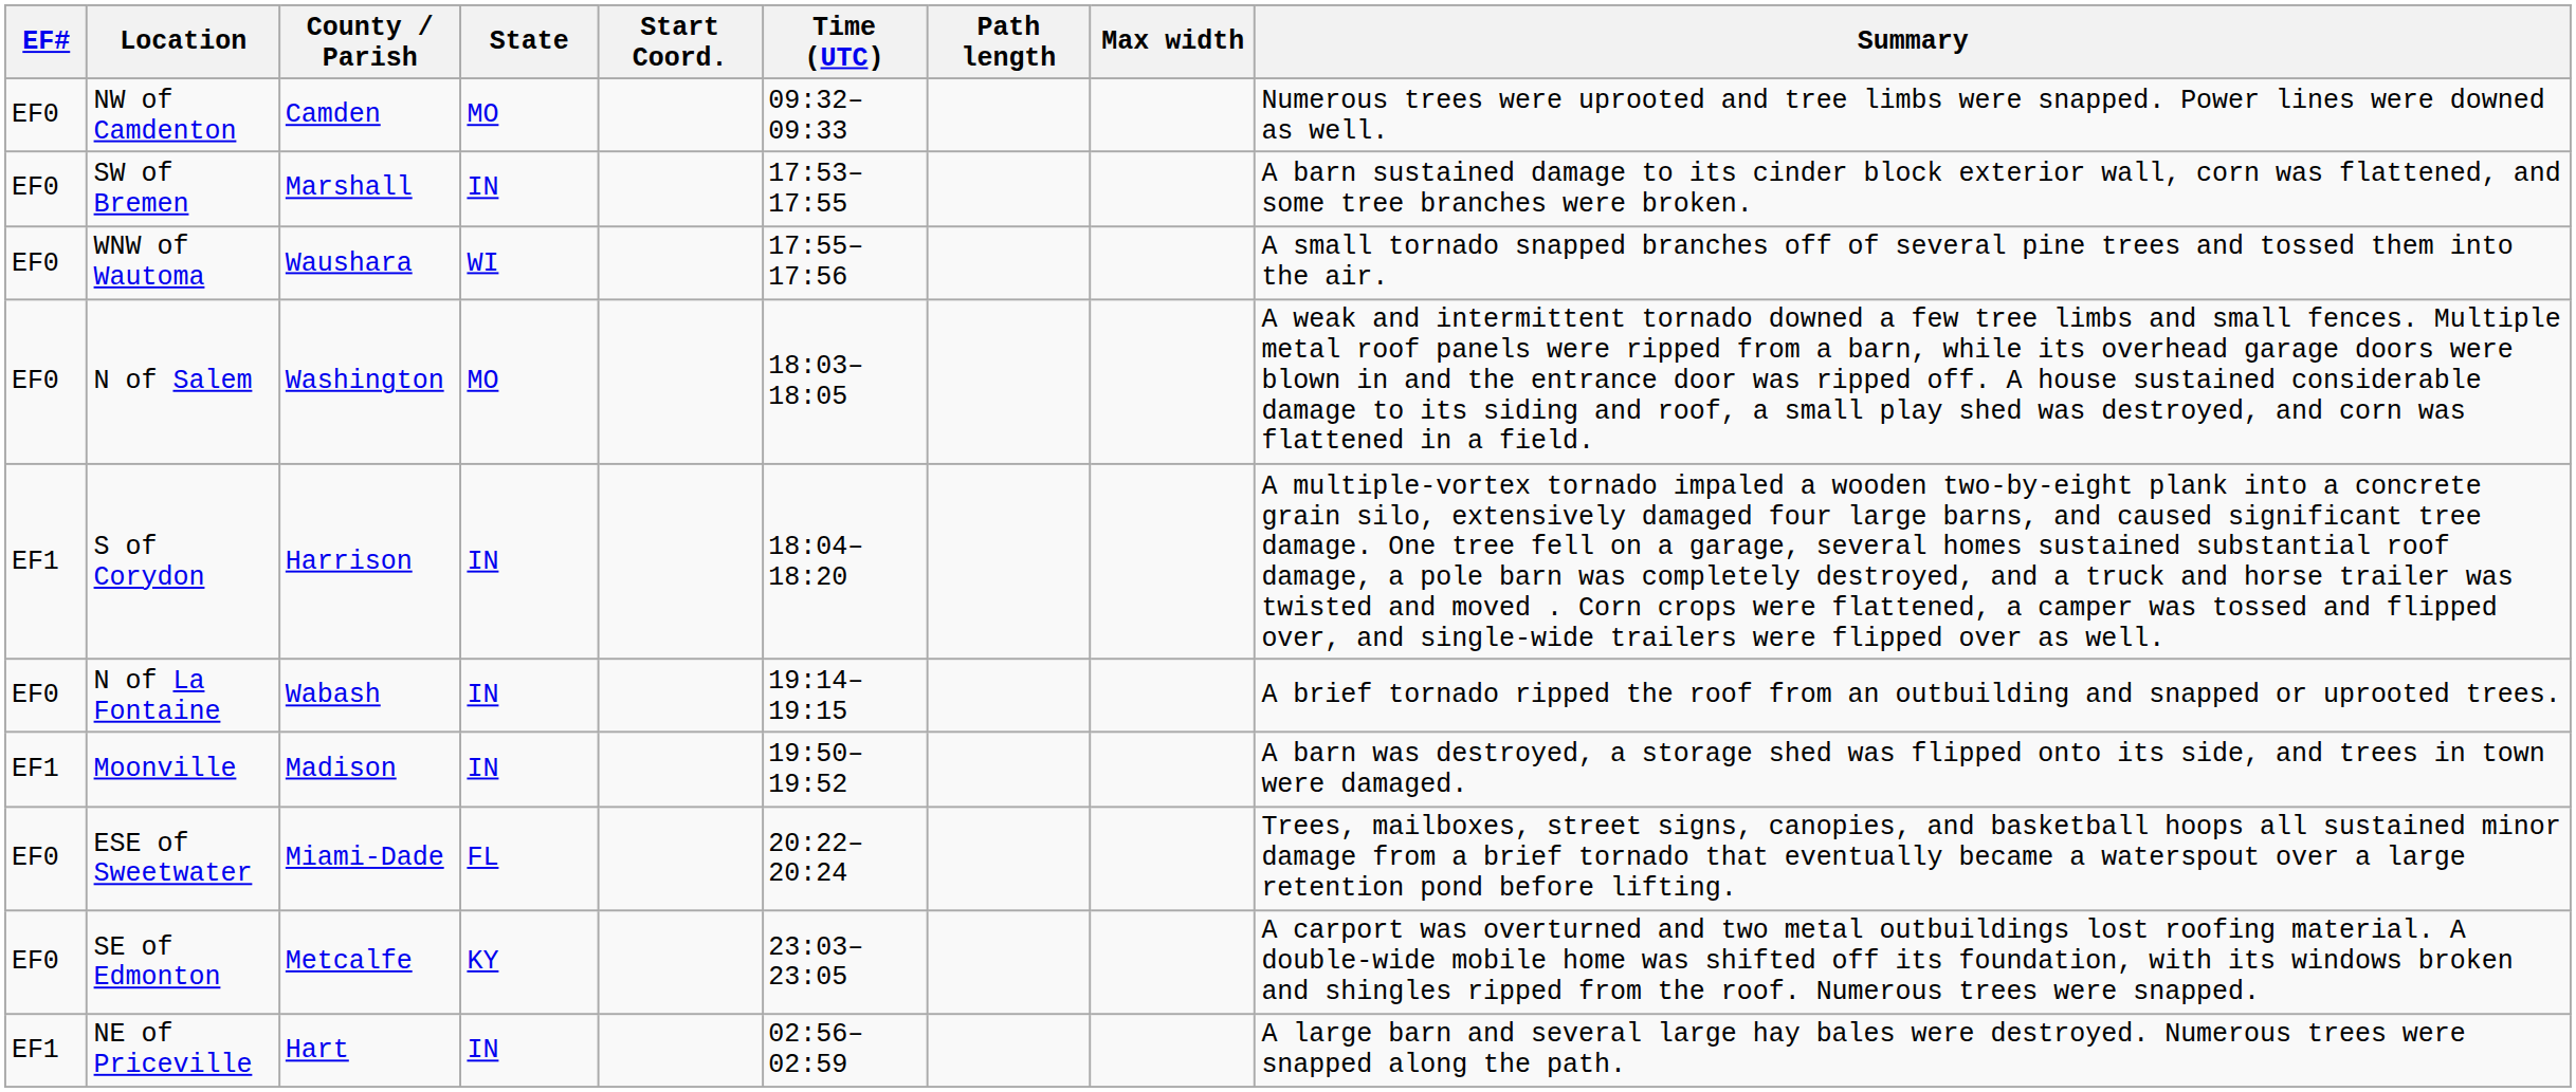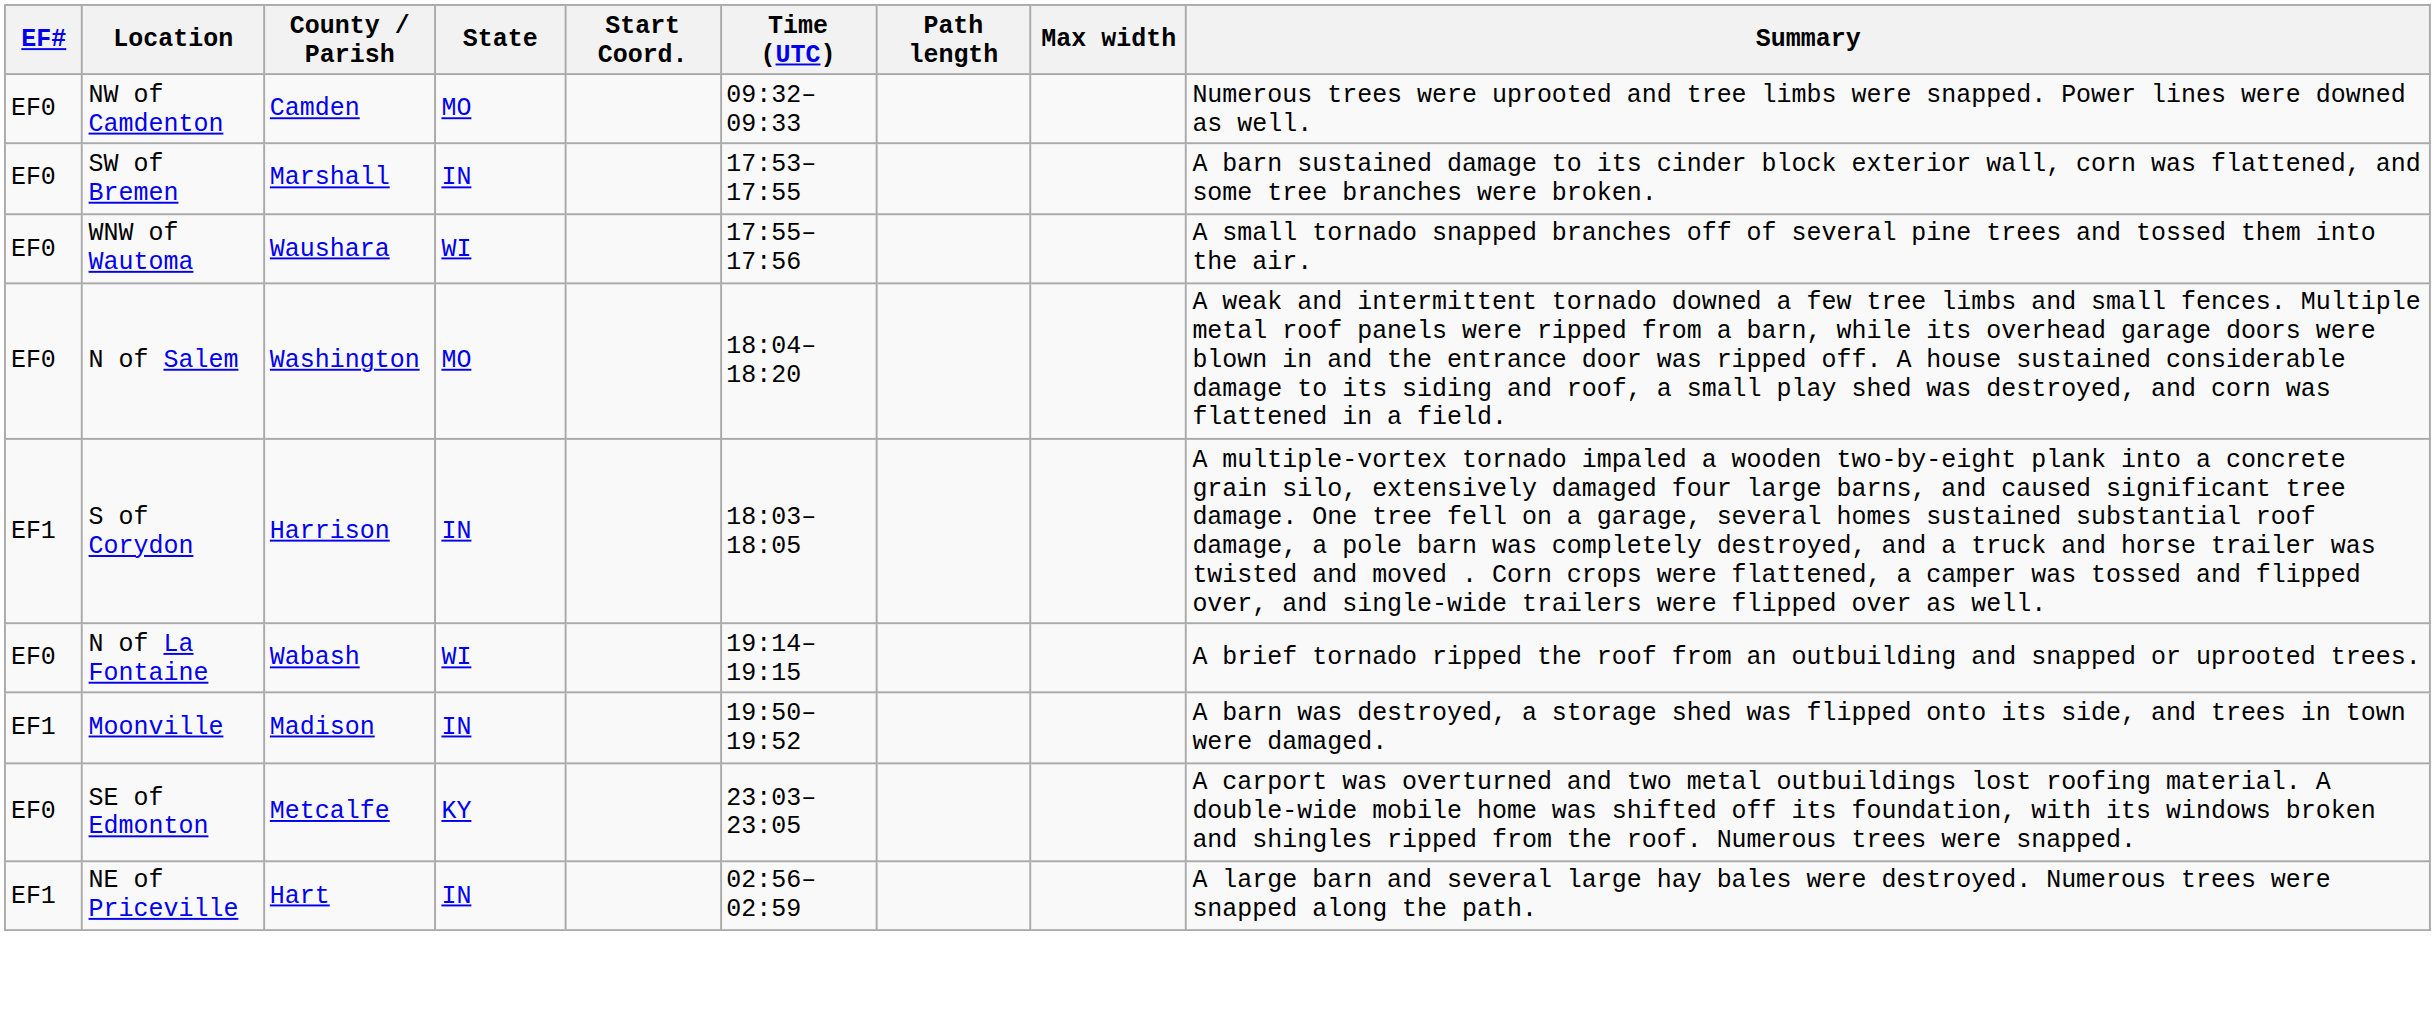 <table class="wikitable sortable" style="width:100%;">
 <tr>
 <th scope="col"  style="width:3%; text-align:center;"><a href='#'>EF#</a></th>
 <th scope="col"  style="width:7%; text-align:center;" class="unsortable">Location</th>
 <th scope="col"  style="width:6%; text-align:center;" class="unsortable">County / Parish</th>
 <th scope="col"  style="width:5%; text-align:center;">State</th>
 <th scope="col"  style="width:6%; text-align:center;">Start Coord.</th>
 <th scope="col"  style="width:6%; text-align:center;">Time (<a href='#'>UTC</a>)</th>
 <th scope="col"  style="width:6%; text-align:center;">Path length</th>
 <th scope="col"  style="width:6%; text-align:center;">Max width</th>
 <th scope="col" class="unsortable" style="width:48%; text-align:center;">Summary</th>
 </tr>
 <tr>
 <td bgcolor=>EF0</td>
 <td>NW of <a href='#'>Camdenton</a></td>
 <td><a href='#'>Camden</a></td>
 <td><a href='#'>MO</a></td>
 <td></td>
 <td>09:32–09:33</td>
 <td></td>
 <td></td>
 <td>Numerous trees were uprooted and tree limbs were snapped. Power lines were downed as well.</td>
 </tr>
 <tr>
 <td bgcolor=>EF0</td>
 <td>SW of <a href='#'>Bremen</a></td>
 <td><a href='#'>Marshall</a></td>
 <td><a href='#'>IN</a></td>
 <td></td>
 <td>17:53–17:55</td>
 <td></td>
 <td></td>
 <td>A barn sustained damage to its cinder block exterior wall, corn was flattened, and some tree branches were broken.</td>
 </tr>
 <tr>
 <td bgcolor=>EF0</td>
 <td>WNW of <a href='#'>Wautoma</a></td>
 <td><a href='#'>Waushara</a></td>
 <td><a href='#'>WI</a></td>
 <td></td>
 <td>17:55–17:56</td>
 <td></td>
 <td></td>
 <td>A small tornado snapped branches off of several pine trees and tossed them into the air.</td>
 </tr>
 <tr>
 <td bgcolor=>EF0</td>
 <td>N of <a href='#'>Salem</a></td>
 <td><a href='#'>Washington</a></td>
 <td><a href='#'>MO</a></td>
 <td></td>
-<td>18:03–18:05</td>
+<td>18:04–18:20</td>
 <td></td>
 <td></td>
 <td>A weak and intermittent tornado downed a few tree limbs and small fences. Multiple metal roof panels were ripped from a barn, while its overhead garage doors were blown in and the entrance door was ripped off. A house sustained considerable damage to its siding and roof, a small play shed was destroyed, and corn was flattened in a field.</td>
 </tr>
 <tr>
 <td bgcolor=>EF1</td>
 <td>S of <a href='#'>Corydon</a></td>
 <td><a href='#'>Harrison</a></td>
 <td><a href='#'>IN</a></td>
 <td></td>
-<td>18:04–18:20</td>
+<td>18:03–18:05</td>
 <td></td>
 <td></td>
 <td>A multiple-vortex tornado impaled a wooden two-by-eight plank into a concrete grain silo, extensively damaged four large barns, and caused significant tree damage. One tree fell on a garage, several homes sustained substantial roof damage, a pole barn was completely destroyed, and a truck and horse trailer was twisted and moved . Corn crops were flattened, a camper was tossed and flipped over, and single-wide trailers were flipped over as well.</td>
 </tr>
 <tr>
 <td bgcolor=>EF0</td>
 <td>N of <a href='#'>La Fontaine</a></td>
 <td><a href='#'>Wabash</a></td>
-<td><a href='#'>IN</a></td>
+<td><a href='#'>WI</a></td>
 <td></td>
 <td>19:14–19:15</td>
 <td></td>
 <td></td>
 <td>A brief tornado ripped the roof from an outbuilding and snapped or uprooted trees.</td>
 </tr>
 <tr>
 <td bgcolor=>EF1</td>
 <td><a href='#'>Moonville</a></td>
 <td><a href='#'>Madison</a></td>
 <td><a href='#'>IN</a></td>
 <td></td>
 <td>19:50–19:52</td>
 <td></td>
 <td></td>
 <td>A barn was destroyed, a storage shed was flipped onto its side, and trees in town were damaged.</td>
-</tr>
-<tr>
-<td bgcolor=>EF0</td>
-<td>ESE of <a href='#'>Sweetwater</a></td>
-<td><a href='#'>Miami-Dade</a></td>
-<td><a href='#'>FL</a></td>
-<td></td>
-<td>20:22–20:24</td>
-<td></td>
-<td></td>
-<td>Trees, mailboxes, street signs, canopies, and basketball hoops all sustained minor damage from a brief tornado that eventually became a waterspout over a large retention pond before lifting.</td>
 </tr>
 <tr>
 <td bgcolor=>EF0</td>
 <td>SE of <a href='#'>Edmonton</a></td>
 <td><a href='#'>Metcalfe</a></td>
 <td><a href='#'>KY</a></td>
 <td></td>
 <td>23:03–23:05</td>
 <td></td>
 <td></td>
 <td>A carport was overturned and two metal outbuildings lost roofing material. A double-wide mobile home was shifted off its foundation, with its windows broken and shingles ripped from the roof. Numerous trees were snapped.</td>
 </tr>
 <tr>
 <td bgcolor=>EF1</td>
 <td>NE of <a href='#'>Priceville</a></td>
 <td><a href='#'>Hart</a></td>
 <td><a href='#'>IN</a></td>
 <td></td>
 <td>02:56–02:59</td>
 <td></td>
 <td></td>
 <td>A large barn and several large hay bales were destroyed. Numerous trees were snapped along the path.</td>
 </tr>
 <tr>
 </tr>
 </table>
